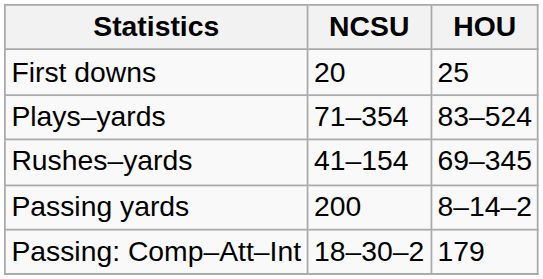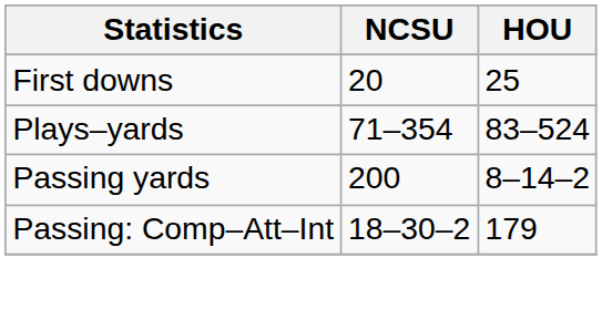 <table class="wikitable">
 <tr>
 <th>Statistics</th>
 <th>NCSU</th>
 <th>HOU</th>
 </tr>
 <tr>
 <td>First downs</td>
 <td>20</td>
 <td>25</td>
 </tr>
 <tr>
 <td>Plays–yards</td>
 <td>71–354</td>
 <td>83–524</td>
 </tr>
 <tr>
-<td>Rushes–yards</td>
-<td>41–154</td>
-<td>69–345</td>
-</tr>
-<tr>
 <td>Passing yards</td>
 <td>200</td>
 <td>8–14–2</td>
 </tr>
 <tr>
 <td>Passing: Comp–Att–Int</td>
 <td>18–30–2</td>
 <td>179</td>
 </tr>
 <tr>
 </tr>
 </table>
